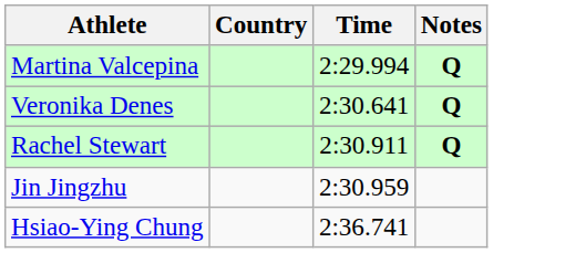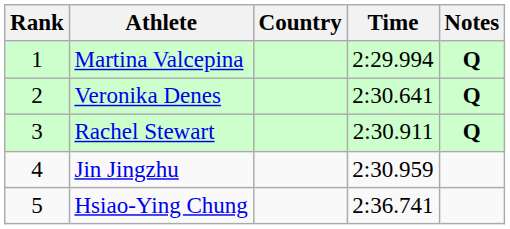 <table class="wikitable sortable" style="text-align:center">
 <tr>
+<th>Rank</th>
 <th>Athlete</th>
 <th>Country</th>
 <th>Time</th>
 <th>Notes</th>
 </tr>
 <tr bgcolor="#ccffcc">
+<td>1</td>
 <td align=left><a href='#'>Martina Valcepina</a></td>
 <td align=left></td>
 <td>2:29.994</td>
 <td><strong>Q</strong></td>
 </tr>
 <tr bgcolor="#ccffcc">
+<td>2</td>
 <td align=left><a href='#'>Veronika Denes</a></td>
 <td align=left></td>
 <td>2:30.641</td>
 <td><strong>Q</strong></td>
 </tr>
 <tr bgcolor="#ccffcc">
+<td>3</td>
 <td align=left><a href='#'>Rachel Stewart</a></td>
 <td align=left></td>
 <td>2:30.911</td>
 <td><strong>Q</strong></td>
 </tr>
 <tr>
+<td>4</td>
 <td align=left><a href='#'>Jin Jingzhu</a></td>
 <td align=left></td>
 <td>2:30.959</td>
 <td></td>
 </tr>
 <tr>
+<td>5</td>
 <td align=left><a href='#'>Hsiao-Ying Chung</a></td>
 <td align=left></td>
 <td>2:36.741</td>
 <td></td>
 </tr>
 </table>
